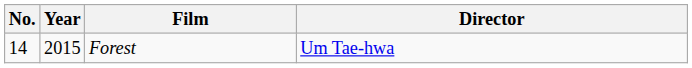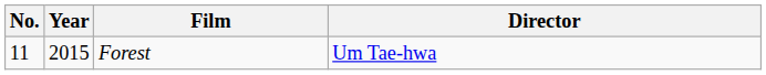 <table class=wikitable style="width:600px">
 <tr>
 <th width=10>No.</th>
 <th width=10>Year</th>
 <th>Film</th>
 <th>Director</th>
 </tr>
 <tr>
-<td>14</td>
+<td>11</td>
 <td>2015</td>
 <td><em>Forest</em></td>
 <td><a href='#'>Um Tae-hwa</a></td>
 </tr>
 </table>
